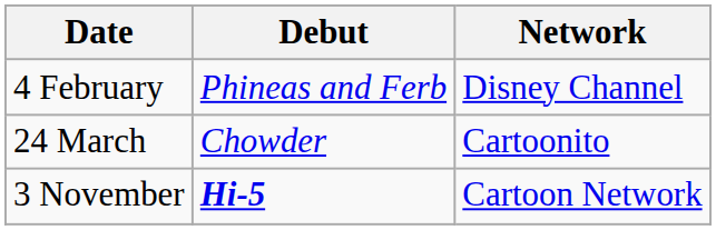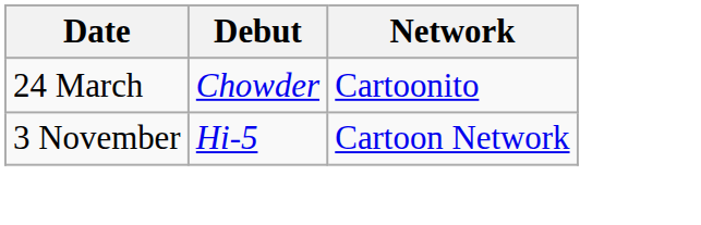 <table class="wikitable">
 <tr>
 <th>Date</th>
 <th>Debut</th>
 <th>Network</th>
-</tr>
-<tr>
-<td>4 February</td>
-<td><em><a href='#'>Phineas and Ferb</a></em></td>
-<td><a href='#'>Disney Channel</a></td>
 </tr>
 <tr>
 <td>24 March</td>
 <td><em><a href='#'>Chowder</a></em></td>
 <td><a href='#'>Cartoonito</a></td>
 </tr>
 <tr>
 <td>3 November</td>
-<td><strong><em><a href='#'>Hi-5</a></em></strong></td>
+<td><em><a href='#'>Hi-5</a></em></td>
 <td><a href='#'>Cartoon Network</a></td>
 </tr>
 </table>
